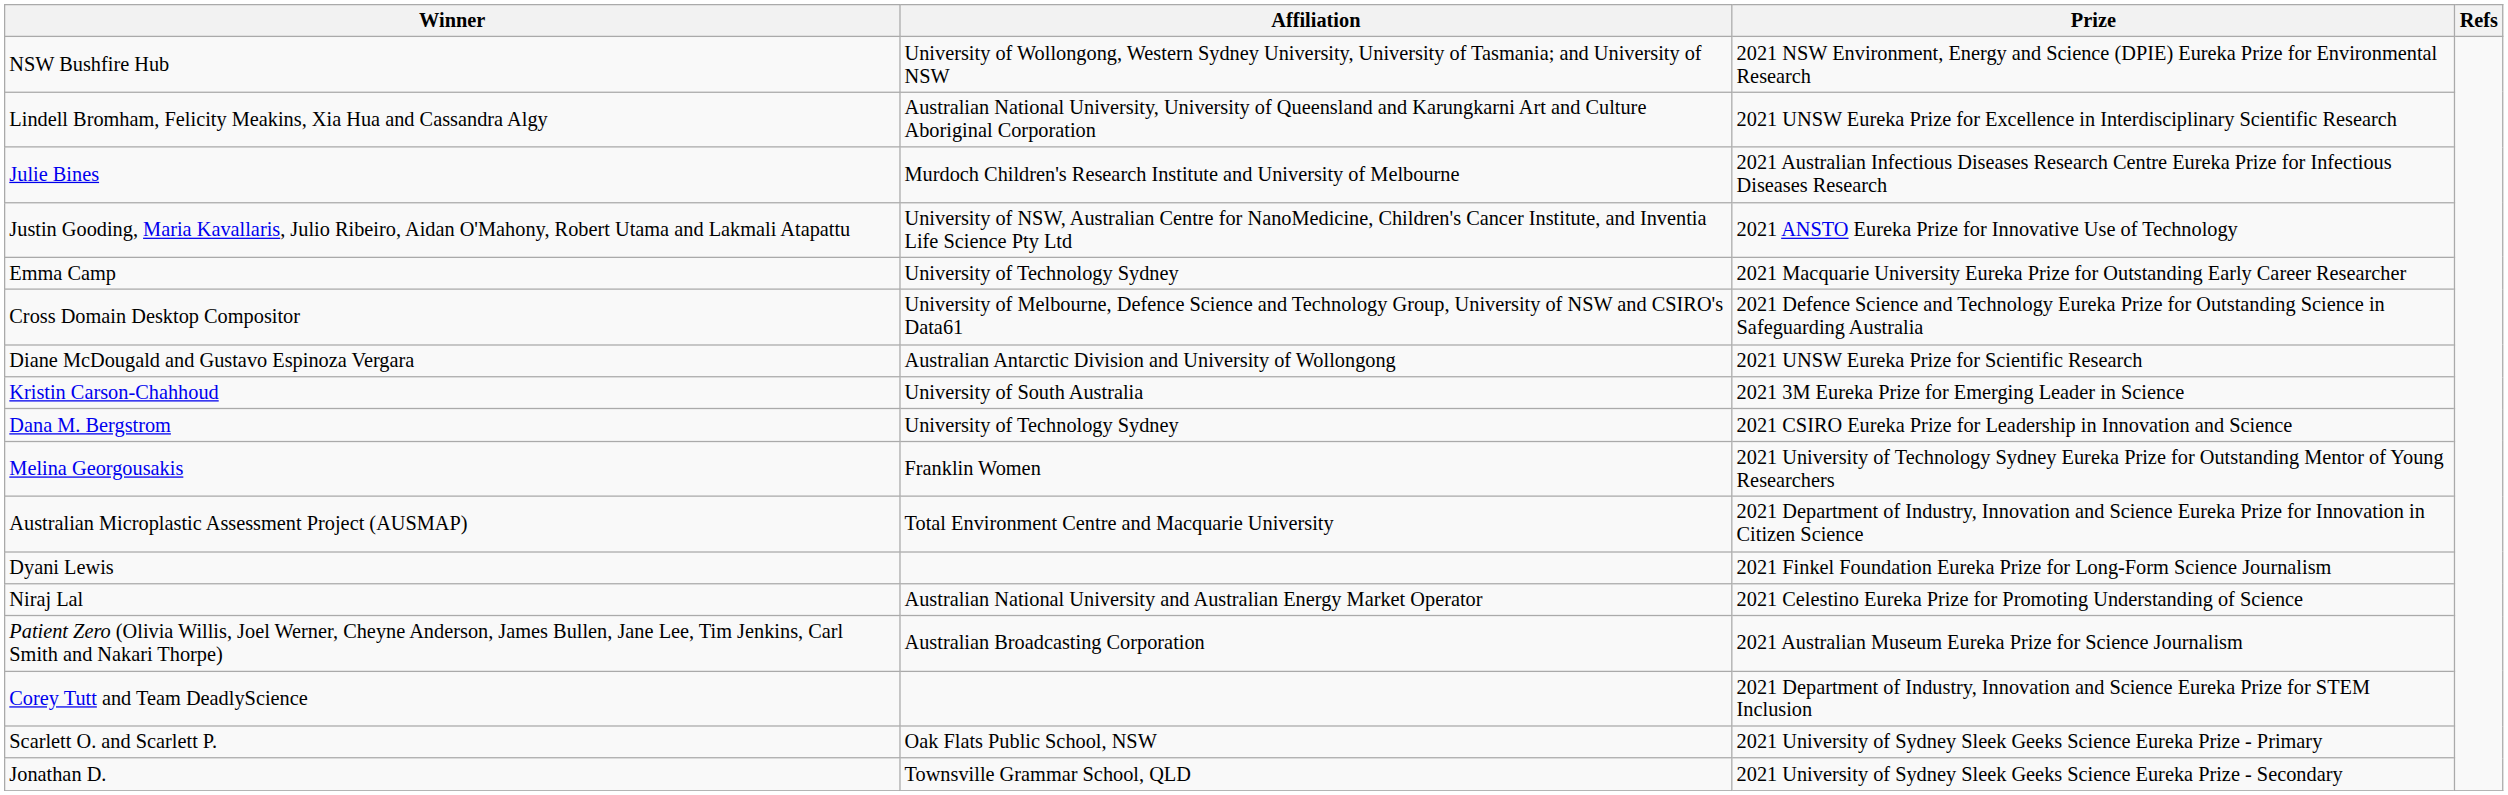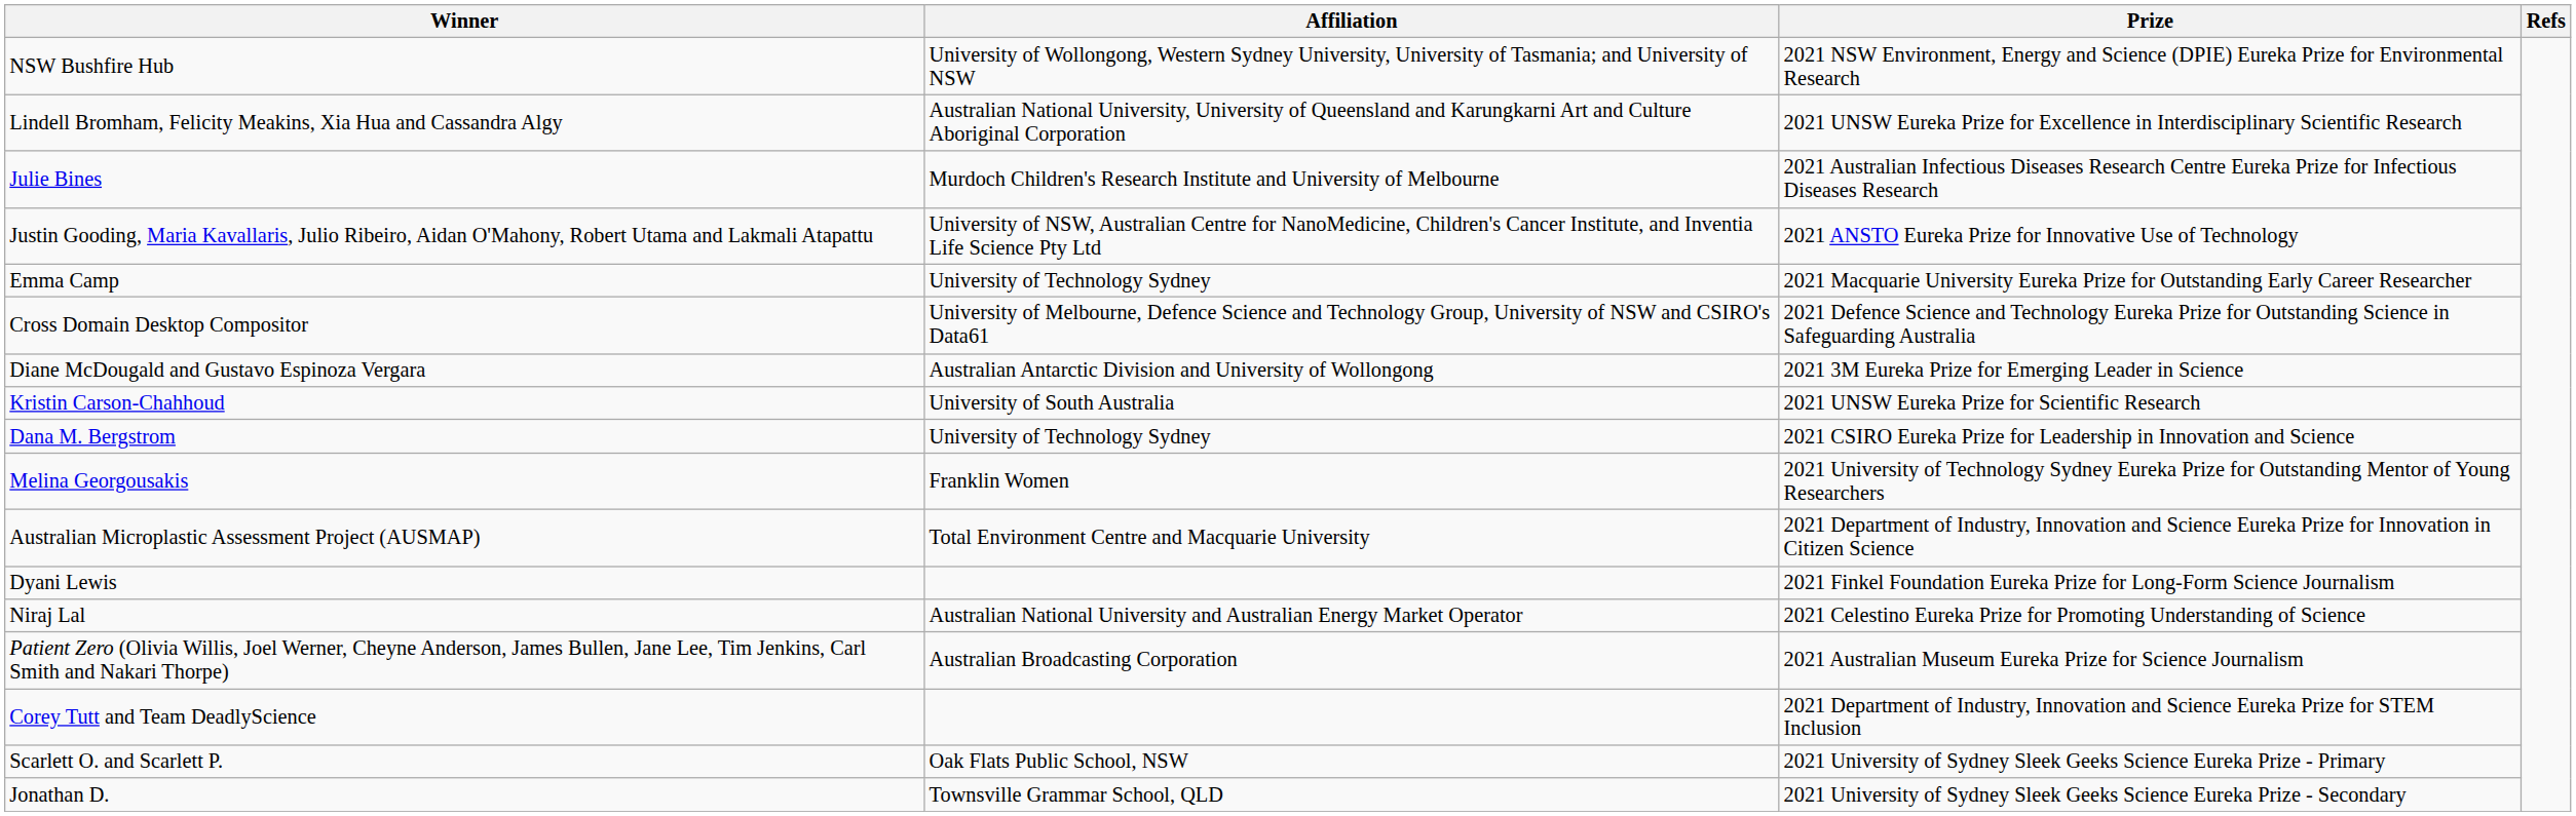 <table class="wikitable">
 <tr>
 <th>Winner</th>
 <th>Affiliation</th>
 <th>Prize</th>
 <th>Refs</th>
 </tr>
 <tr>
 <td>NSW Bushfire Hub</td>
 <td>University of Wollongong, Western Sydney University, University of Tasmania; and University of NSW</td>
 <td>2021 NSW Environment, Energy and Science (DPIE) Eureka Prize for Environmental Research</td>
 <td rowspan="17"></td>
 </tr>
 <tr>
 <td>Lindell Bromham, Felicity Meakins, Xia Hua and Cassandra Algy</td>
 <td>Australian National University, University of Queensland and Karungkarni Art and Culture Aboriginal Corporation</td>
 <td>2021 UNSW Eureka Prize for Excellence in Interdisciplinary Scientific Research</td>
 </tr>
 <tr>
 <td><a href='#'>Julie Bines</a></td>
 <td>Murdoch Children's Research Institute and University of Melbourne</td>
 <td>2021 Australian Infectious Diseases Research Centre Eureka Prize for Infectious Diseases Research</td>
 </tr>
 <tr>
 <td>Justin Gooding, <a href='#'>Maria Kavallaris</a>, Julio Ribeiro, Aidan O'Mahony, Robert Utama and Lakmali Atapattu</td>
 <td>University of NSW, Australian Centre for NanoMedicine, Children's Cancer Institute, and Inventia Life Science Pty Ltd</td>
 <td>2021 <a href='#'>ANSTO</a> Eureka Prize for Innovative Use of Technology </td>
 </tr>
 <tr>
 <td>Emma Camp</td>
 <td>University of Technology Sydney</td>
 <td>2021 Macquarie University Eureka Prize for Outstanding Early Career Researcher</td>
 </tr>
 <tr>
 <td>Cross Domain Desktop Compositor</td>
 <td>University of Melbourne, Defence Science and Technology Group, University of NSW and CSIRO's Data61</td>
 <td>2021 Defence Science and Technology Eureka Prize for Outstanding Science in Safeguarding Australia</td>
 </tr>
 <tr>
 <td>Diane McDougald and Gustavo Espinoza Vergara</td>
 <td>Australian Antarctic Division and University of Wollongong</td>
-<td>2021 UNSW Eureka Prize for Scientific Research</td>
+<td>2021 3M Eureka Prize for Emerging Leader in Science</td>
 </tr>
 <tr>
 <td><a href='#'>Kristin Carson-Chahhoud</a></td>
 <td>University of South Australia</td>
-<td>2021 3M Eureka Prize for Emerging Leader in Science</td>
+<td>2021 UNSW Eureka Prize for Scientific Research</td>
 </tr>
 <tr>
 <td><a href='#'>Dana M. Bergstrom</a></td>
 <td>University of Technology Sydney</td>
 <td>2021 CSIRO Eureka Prize for Leadership in Innovation and Science</td>
 </tr>
 <tr>
 <td><a href='#'>Melina Georgousakis</a></td>
 <td>Franklin Women</td>
 <td>2021 University of Technology Sydney Eureka Prize for Outstanding Mentor of Young Researchers</td>
 </tr>
 <tr>
 <td>Australian Microplastic Assessment Project (AUSMAP)</td>
 <td>Total Environment Centre and Macquarie University</td>
 <td>2021 Department of Industry, Innovation and Science Eureka Prize for Innovation in Citizen Science</td>
 </tr>
 <tr>
 <td>Dyani Lewis</td>
 <td></td>
 <td>2021 Finkel Foundation Eureka Prize for Long-Form Science Journalism</td>
 </tr>
 <tr>
 <td>Niraj Lal</td>
 <td>Australian National University and Australian Energy Market Operator</td>
 <td>2021 Celestino Eureka Prize for Promoting Understanding of Science</td>
 </tr>
 <tr>
 <td><em>Patient Zero</em> (Olivia Willis, Joel Werner, Cheyne Anderson, James Bullen, Jane Lee, Tim Jenkins, Carl Smith and Nakari Thorpe)</td>
 <td>Australian Broadcasting Corporation</td>
 <td>2021 Australian Museum Eureka Prize for Science Journalism</td>
 </tr>
 <tr>
 <td><a href='#'>Corey Tutt</a> and Team DeadlyScience</td>
 <td></td>
 <td>2021 Department of Industry, Innovation and Science Eureka Prize for STEM Inclusion</td>
 </tr>
 <tr>
 <td>Scarlett O. and Scarlett P.</td>
 <td>Oak Flats Public School, NSW</td>
 <td>2021 University of Sydney Sleek Geeks Science Eureka Prize - Primary</td>
 </tr>
 <tr>
 <td>Jonathan D.</td>
 <td>Townsville Grammar School, QLD</td>
 <td>2021 University of Sydney Sleek Geeks Science Eureka Prize - Secondary</td>
 </tr>
 </table>
